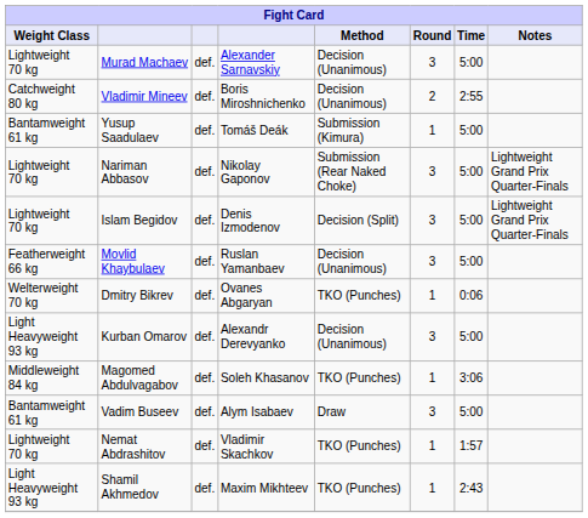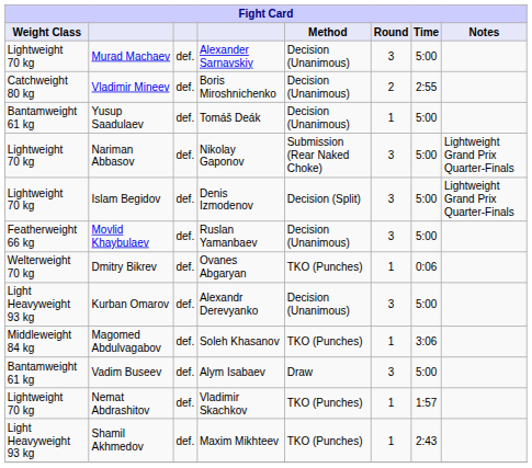 <table class="wikitable" style="font-size: 80%;">
 <tr>
 <th colspan="8" style="background-color: #ccf; color: #000080; text-align: center;"><strong>Fight Card</strong></th>
 </tr>
 <tr>
 <th colspan="1" style="background-color: #E6E8FA; color: #000000; text-align: center;">Weight Class</th>
 <th colspan="1" style="background-color: #E6E8FA; color: #000000; text-align: center;"></th>
 <th colspan="1" style="background-color: #E6E8FA; color: #000000; text-align: center;"></th>
 <th colspan="1" style="background-color: #E6E8FA; color: #000000; text-align: center;"></th>
 <th colspan="1" style="background-color: #E6E8FA; color: #000000; text-align: center;">Method</th>
 <th colspan="1" style="background-color: #E6E8FA; color: #000000; text-align: center;">Round</th>
 <th colspan="1" style="background-color: #E6E8FA; color: #000000; text-align: center;">Time</th>
 <th colspan="1" style="background-color: #E6E8FA; color: #000000; text-align: center;">Notes</th>
 </tr>
 <tr>
 <td>Lightweight 70 kg</td>
 <td> <a href='#'>Murad Machaev</a></td>
 <td>def.</td>
 <td> <a href='#'>Alexander Sarnavskiy</a></td>
 <td>Decision (Unanimous)</td>
 <td align=center>3</td>
 <td align=center>5:00</td>
 <td></td>
 </tr>
 <tr>
 <td>Catchweight 80 kg</td>
 <td> <a href='#'>Vladimir Mineev</a></td>
 <td>def.</td>
 <td> Boris Miroshnichenko</td>
 <td>Decision (Unanimous)</td>
 <td align=center>2</td>
 <td align=center>2:55</td>
 <td></td>
 </tr>
 <tr>
 <td>Bantamweight 61 kg</td>
 <td> Yusup Saadulaev</td>
 <td>def.</td>
 <td> Tomáš Deák</td>
-<td>Submission (Kimura)</td>
+<td>Decision (Unanimous)</td>
 <td align=center>1</td>
 <td align=center>5:00</td>
 <td></td>
 </tr>
 <tr>
 <td>Lightweight 70 kg</td>
 <td> Nariman Abbasov</td>
 <td>def.</td>
 <td> Nikolay Gaponov</td>
 <td>Submission (Rear Naked Choke)</td>
 <td align=center>3</td>
 <td align=center>5:00</td>
 <td>Lightweight Grand Prix Quarter-Finals</td>
 </tr>
 <tr>
 <td>Lightweight 70 kg</td>
 <td> Islam Begidov</td>
 <td>def.</td>
 <td> Denis Izmodenov</td>
 <td>Decision (Split)</td>
 <td align=center>3</td>
 <td align=center>5:00</td>
 <td>Lightweight Grand Prix Quarter-Finals</td>
 </tr>
 <tr>
 <td>Featherweight 66 kg</td>
 <td> <a href='#'>Movlid Khaybulaev</a></td>
 <td>def.</td>
 <td> Ruslan Yamanbaev</td>
 <td>Decision (Unanimous)</td>
 <td align=center>3</td>
 <td align=center>5:00</td>
 <td></td>
 </tr>
 <tr>
 <td>Welterweight 70 kg</td>
 <td> Dmitry Bikrev</td>
 <td>def.</td>
 <td> Ovanes Abgaryan</td>
 <td>TKO (Punches)</td>
 <td align=center>1</td>
 <td align=center>0:06</td>
 <td></td>
 </tr>
 <tr>
 <td>Light Heavyweight 93 kg</td>
 <td> Kurban Omarov</td>
 <td>def.</td>
 <td> Alexandr Derevyanko</td>
 <td>Decision (Unanimous)</td>
 <td align=center>3</td>
 <td align=center>5:00</td>
 <td></td>
 </tr>
 <tr>
 <td>Middleweight 84 kg</td>
 <td> Magomed Abdulvagabov</td>
 <td>def.</td>
 <td> Soleh Khasanov</td>
 <td>TKO (Punches)</td>
 <td align=center>1</td>
 <td align=center>3:06</td>
 <td></td>
 </tr>
 <tr>
 <td>Bantamweight 61 kg</td>
 <td> Vadim Buseev</td>
 <td>def.</td>
 <td> Alym Isabaev</td>
 <td>Draw</td>
 <td align=center>3</td>
 <td align=center>5:00</td>
 <td></td>
 </tr>
 <tr>
 <td>Lightweight 70 kg</td>
 <td> Nemat Abdrashitov</td>
 <td>def.</td>
 <td> Vladimir Skachkov</td>
 <td>TKO (Punches)</td>
 <td align=center>1</td>
 <td align=center>1:57</td>
 <td></td>
 </tr>
 <tr>
 <td>Light Heavyweight 93 kg</td>
 <td> Shamil Akhmedov</td>
 <td>def.</td>
 <td> Maxim Mikhteev</td>
 <td>TKO (Punches)</td>
 <td align=center>1</td>
 <td align=center>2:43</td>
 <td></td>
 </tr>
 <tr>
 </tr>
 </table>
